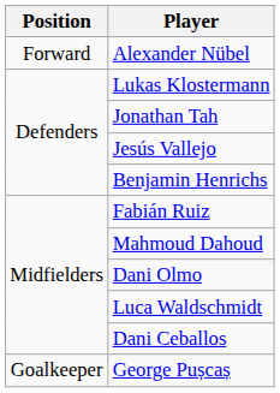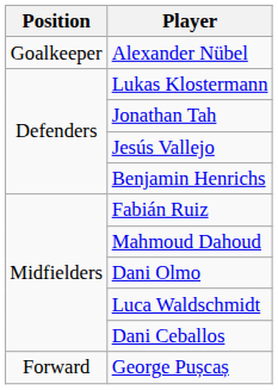 <table class="wikitable" style="text-align:center">
 <tr>
 <th>Position</th>
 <th>Player</th>
 </tr>
 <tr>
-<td>Forward</td>
+<td>Goalkeeper</td>
 <td align=left> <a href='#'>Alexander Nübel</a></td>
 </tr>
 <tr>
 <td rowspan=4>Defenders</td>
 <td align=left> <a href='#'>Lukas Klostermann</a></td>
 </tr>
 <tr>
 <td align=left> <a href='#'>Jonathan Tah</a></td>
 </tr>
 <tr>
 <td align=left> <a href='#'>Jesús Vallejo</a></td>
 </tr>
 <tr>
 <td align=left> <a href='#'>Benjamin Henrichs</a></td>
 </tr>
 <tr>
 <td rowspan=5>Midfielders</td>
 <td align=left> <a href='#'>Fabián Ruiz</a></td>
 </tr>
 <tr>
 <td align=left> <a href='#'>Mahmoud Dahoud</a></td>
 </tr>
 <tr>
 <td align=left> <a href='#'>Dani Olmo</a></td>
 </tr>
 <tr>
 <td align=left> <a href='#'>Luca Waldschmidt</a></td>
 </tr>
 <tr>
 <td align=left> <a href='#'>Dani Ceballos</a></td>
 </tr>
 <tr>
-<td>Goalkeeper</td>
+<td>Forward</td>
 <td align=left> <a href='#'>George Pușcaș</a></td>
 </tr>
 </table>
